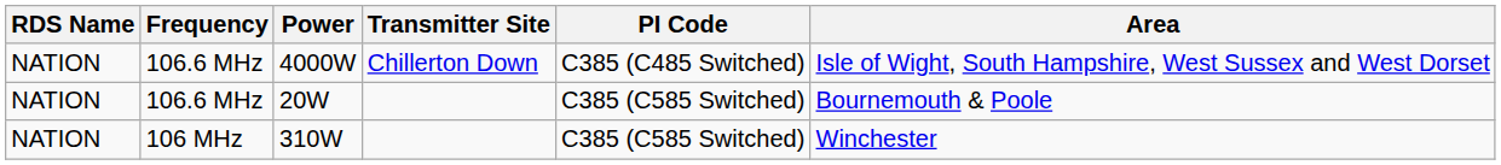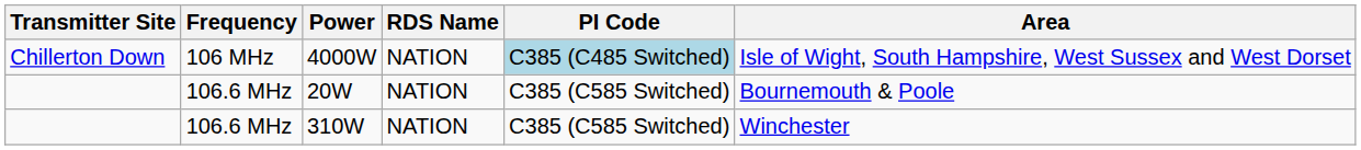 <table class="wikitable">
 <tr>
-<th>RDS Name</th>
+<th>Transmitter Site</th>
 <th>Frequency</th>
 <th>Power</th>
-<th>Transmitter Site</th>
+<th>RDS Name</th>
 <th>PI Code</th>
 <th>Area</th>
 </tr>
 <tr>
+<td><a href='#'>Chillerton Down</a></td>
+<td>106 MHz</td>
+<td>4000W</td>
 <td>NATION</td>
-<td>106.6 MHz</td>
-<td>4000W</td>
-<td><a href='#'>Chillerton Down</a></td>
-<td>C385 (C485 Switched)</td>
+<td style="background: lightblue;">C385 (C485 Switched)</td>
 <td><a href='#'>Isle of Wight</a>, <a href='#'>South Hampshire</a>, <a href='#'>West Sussex</a> and <a href='#'>West Dorset</a></td>
 </tr>
 <tr>
-<td>NATION</td>
+<td></td>
 <td>106.6 MHz</td>
 <td>20W</td>
-<td></td>
+<td>NATION</td>
 <td>C385 (C585 Switched)</td>
 <td><a href='#'>Bournemouth</a> & <a href='#'>Poole</a></td>
 </tr>
 <tr>
+<td></td>
+<td>106.6 MHz</td>
+<td>310W</td>
 <td>NATION</td>
-<td>106 MHz</td>
-<td>310W</td>
-<td></td>
 <td>C385 (C585 Switched)</td>
 <td><a href='#'>Winchester</a></td>
 </tr>
 </table>
